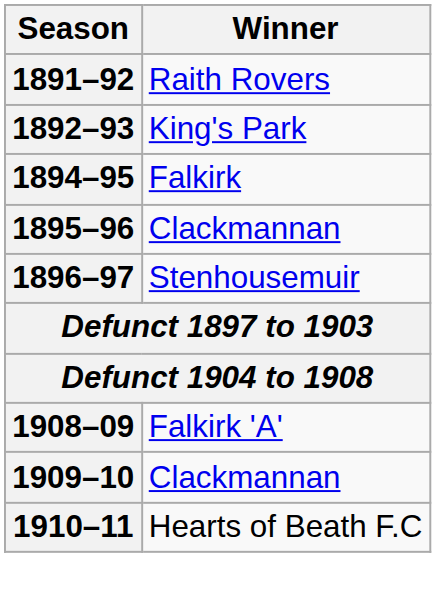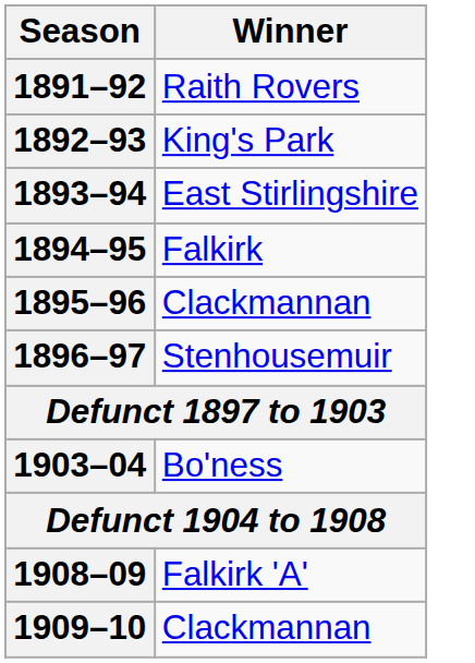 <table class="wikitable plainrowheaders sortable">
 <tr>
 <th scope=col>Season</th>
 <th scope=col>Winner</th>
 </tr>
 <tr>
 <th scope=row>1891–92</th>
 <td><a href='#'>Raith Rovers</a></td>
 </tr>
 <tr>
 <th scope=row>1892–93</th>
 <td><a href='#'>King's Park</a></td>
+</tr>
+<tr>
+<th scope=row>1893–94</th>
+<td><a href='#'>East Stirlingshire</a></td>
 </tr>
 <tr>
 <th scope=row>1894–95</th>
 <td><a href='#'>Falkirk</a></td>
 </tr>
 <tr>
 <th scope=row>1895–96</th>
 <td><a href='#'>Clackmannan</a></td>
 </tr>
 <tr>
 <th scope=row>1896–97</th>
 <td><a href='#'>Stenhousemuir</a></td>
 </tr>
 <tr>
 <th scope=row colspan=2><em>Defunct 1897 to 1903</em></th>
 </tr>
 <tr>
+<th scope=row>1903–04</th>
+<td><a href='#'>Bo'ness</a></td>
+</tr>
+<tr>
 <th scope=row colspan=2><em>Defunct 1904 to 1908</em></th>
 </tr>
 <tr>
 <th scope=row>1908–09</th>
 <td><a href='#'>Falkirk 'A'</a></td>
 </tr>
 <tr>
 <th scope=row>1909–10</th>
 <td><a href='#'>Clackmannan</a></td>
 </tr>
-<tr>
-<th scope=row>1910–11</th>
-<td>Hearts of Beath F.C</td>
-</tr>
 </table>
